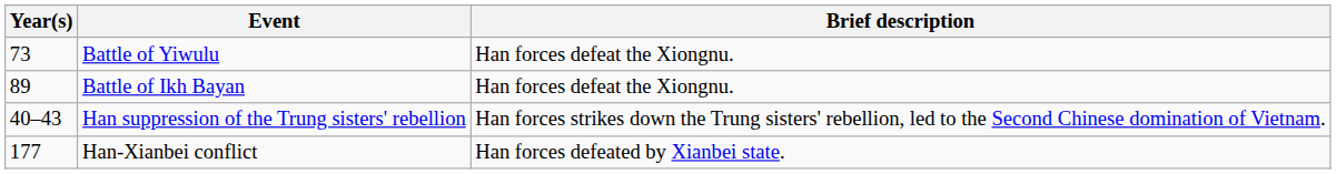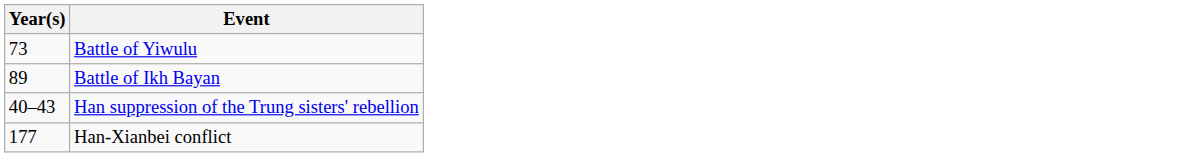 <table class=wikitable>
 <tr>
 <th>Year(s)</th>
 <th>Event</th>
-<th>Brief description</th>
 </tr>
 <tr>
 <td>73</td>
 <td><a href='#'>Battle of Yiwulu</a></td>
-<td>Han forces defeat the Xiongnu.</td>
 </tr>
 <tr>
 <td>89</td>
 <td><a href='#'>Battle of Ikh Bayan</a></td>
-<td>Han forces defeat the Xiongnu.</td>
 </tr>
 <tr>
 <td>40–43</td>
 <td><a href='#'>Han suppression of the Trung sisters' rebellion</a></td>
-<td>Han forces strikes down the Trung sisters' rebellion, led to the <a href='#'>Second Chinese domination of Vietnam</a>.</td>
 </tr>
 <tr>
 <td>177</td>
 <td>Han-Xianbei conflict</td>
-<td>Han forces defeated by <a href='#'>Xianbei state</a>.</td>
 </tr>
 </table>
